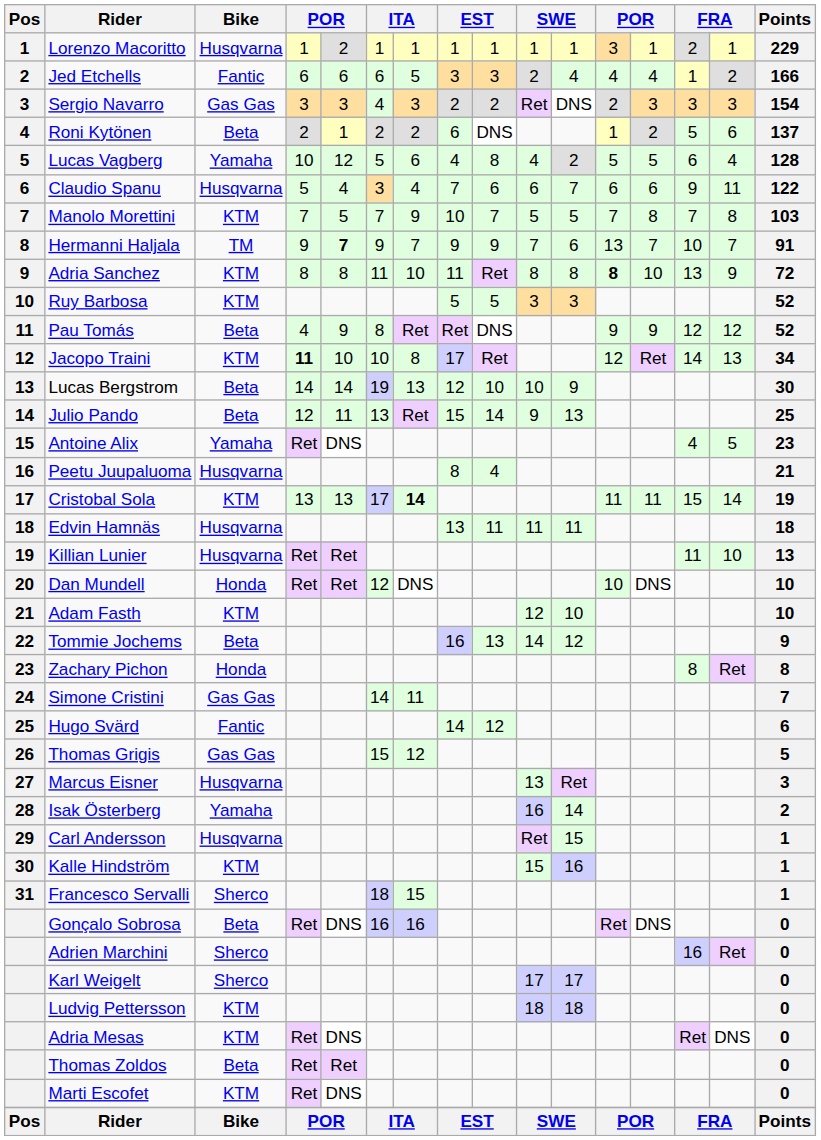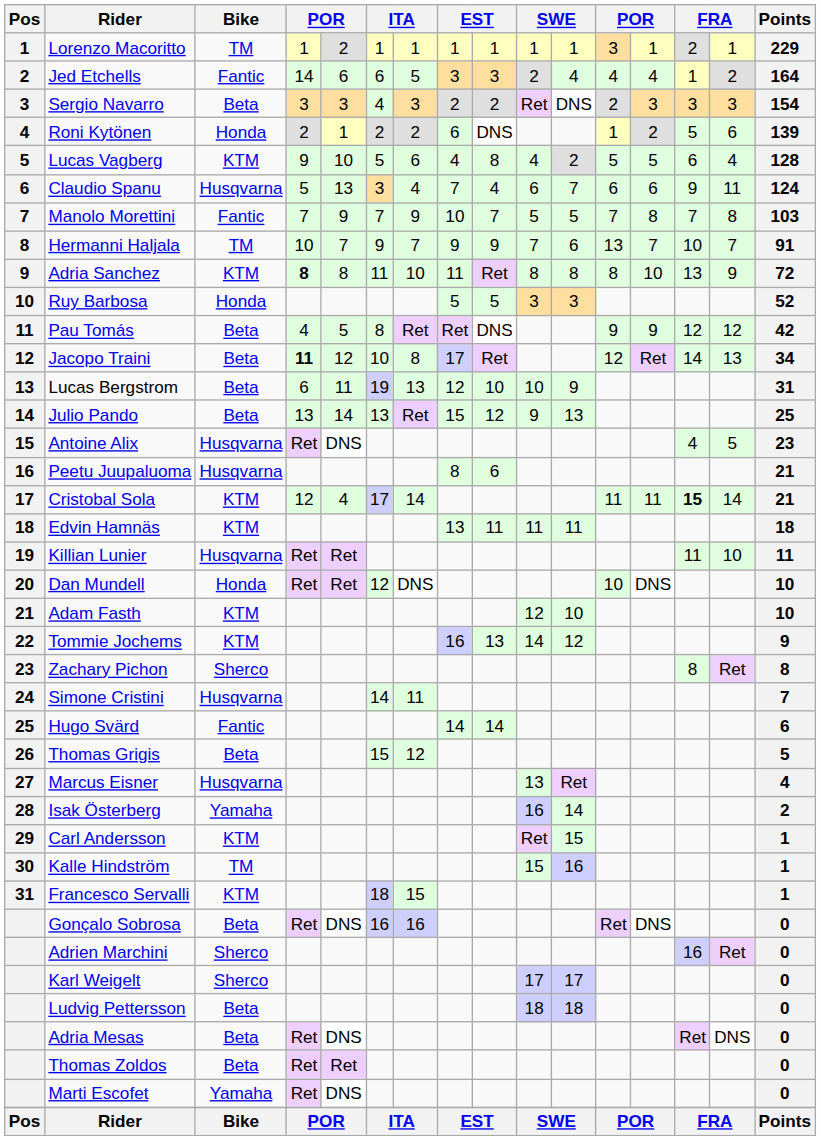 <table class="wikitable" style="font-size: 80%; text-align:center">
 <tr valign="top">
 <th valign="middle">Pos</th>
 <th valign="middle">Rider</th>
 <th valign="middle">Bike</th>
 <th colspan=2><a href='#'>POR</a><br></th>
 <th colspan=2><a href='#'>ITA</a><br></th>
 <th colspan=2><a href='#'>EST</a><br></th>
 <th colspan=2><a href='#'>SWE</a><br></th>
 <th colspan=2><a href='#'>POR</a><br></th>
 <th colspan=2><a href='#'>FRA</a><br></th>
 <th valign="middle">Points</th>
 </tr>
 <tr>
 <th>1</th>
 <td align=left> <a href='#'>Lorenzo Macoritto</a></td>
-<td><a href='#'>Husqvarna</a></td>
+<td><a href='#'>TM</a></td>
 <td style="background:#ffffbf;">1</td>
 <td style="background:#dfdfdf;">2</td>
 <td style="background:#ffffbf;">1</td>
 <td style="background:#ffffbf;">1</td>
 <td style="background:#ffffbf;">1</td>
 <td style="background:#ffffbf;">1</td>
 <td style="background:#ffffbf;">1</td>
 <td style="background:#ffffbf;">1</td>
 <td style="background:#ffdf9f;">3</td>
 <td style="background:#ffffbf;">1</td>
 <td style="background:#dfdfdf;">2</td>
 <td style="background:#ffffbf;">1</td>
 <th>229</th>
 </tr>
 <tr>
 <th>2</th>
 <td align=left> <a href='#'>Jed Etchells</a></td>
 <td><a href='#'>Fantic</a></td>
-<td style="background:#dfffdf;">6</td>
+<td style="background:#dfffdf;">14</td>
 <td style="background:#dfffdf;">6</td>
 <td style="background:#dfffdf;">6</td>
 <td style="background:#dfffdf;">5</td>
 <td style="background:#ffdf9f;">3</td>
 <td style="background:#ffdf9f;">3</td>
 <td style="background:#dfdfdf;">2</td>
 <td style="background:#dfffdf;">4</td>
 <td style="background:#dfffdf;">4</td>
 <td style="background:#dfffdf;">4</td>
 <td style="background:#ffffbf;">1</td>
 <td style="background:#dfdfdf;">2</td>
-<th>166</th>
+<th>164</th>
 </tr>
 <tr>
 <th>3</th>
 <td align=left> <a href='#'>Sergio Navarro</a></td>
-<td><a href='#'>Gas Gas</a></td>
+<td><a href='#'>Beta</a></td>
 <td style="background:#ffdf9f;">3</td>
 <td style="background:#ffdf9f;">3</td>
 <td style="background:#dfffdf;">4</td>
 <td style="background:#ffdf9f;">3</td>
 <td style="background:#dfdfdf;">2</td>
 <td style="background:#dfdfdf;">2</td>
 <td style="background:#efcfff;">Ret</td>
 <td style="background:#ffffff;">DNS</td>
 <td style="background:#dfdfdf;">2</td>
 <td style="background:#ffdf9f;">3</td>
 <td style="background:#ffdf9f;">3</td>
 <td style="background:#ffdf9f;">3</td>
 <th>154</th>
 </tr>
 <tr>
 <th>4</th>
 <td align=left> <a href='#'>Roni Kytönen</a></td>
-<td><a href='#'>Beta</a></td>
+<td><a href='#'>Honda</a></td>
 <td style="background:#dfdfdf;">2</td>
 <td style="background:#ffffbf;">1</td>
 <td style="background:#dfdfdf;">2</td>
 <td style="background:#dfdfdf;">2</td>
 <td style="background:#dfffdf;">6</td>
 <td style="background:#ffffff;">DNS</td>
 <td></td>
 <td></td>
 <td style="background:#ffffbf;">1</td>
 <td style="background:#dfdfdf;">2</td>
 <td style="background:#dfffdf;">5</td>
 <td style="background:#dfffdf;">6</td>
-<th>137</th>
+<th>139</th>
 </tr>
 <tr>
 <th>5</th>
 <td align=left> <a href='#'>Lucas Vagberg</a></td>
-<td><a href='#'>Yamaha</a></td>
+<td><a href='#'>KTM</a></td>
+<td style="background:#dfffdf;">9</td>
 <td style="background:#dfffdf;">10</td>
-<td style="background:#dfffdf;">12</td>
 <td style="background:#dfffdf;">5</td>
 <td style="background:#dfffdf;">6</td>
 <td style="background:#dfffdf;">4</td>
 <td style="background:#dfffdf;">8</td>
 <td style="background:#dfffdf;">4</td>
 <td style="background:#dfdfdf;">2</td>
 <td style="background:#dfffdf;">5</td>
 <td style="background:#dfffdf;">5</td>
 <td style="background:#dfffdf;">6</td>
 <td style="background:#dfffdf;">4</td>
 <th>128</th>
 </tr>
 <tr>
 <th>6</th>
 <td align=left> <a href='#'>Claudio Spanu</a></td>
 <td><a href='#'>Husqvarna</a></td>
 <td style="background:#dfffdf;">5</td>
-<td style="background:#dfffdf;">4</td>
+<td style="background:#dfffdf;">13</td>
 <td style="background:#ffdf9f;">3</td>
 <td style="background:#dfffdf;">4</td>
 <td style="background:#dfffdf;">7</td>
-<td style="background:#dfffdf;">6</td>
+<td style="background:#dfffdf;">4</td>
 <td style="background:#dfffdf;">6</td>
 <td style="background:#dfffdf;">7</td>
 <td style="background:#dfffdf;">6</td>
 <td style="background:#dfffdf;">6</td>
 <td style="background:#dfffdf;">9</td>
 <td style="background:#dfffdf;">11</td>
-<th>122</th>
+<th>124</th>
 </tr>
 <tr>
 <th>7</th>
 <td align=left> <a href='#'>Manolo Morettini</a></td>
-<td><a href='#'>KTM</a></td>
+<td><a href='#'>Fantic</a></td>
 <td style="background:#dfffdf;">7</td>
-<td style="background:#dfffdf;">5</td>
+<td style="background:#dfffdf;">9</td>
 <td style="background:#dfffdf;">7</td>
 <td style="background:#dfffdf;">9</td>
 <td style="background:#dfffdf;">10</td>
 <td style="background:#dfffdf;">7</td>
 <td style="background:#dfffdf;">5</td>
 <td style="background:#dfffdf;">5</td>
 <td style="background:#dfffdf;">7</td>
 <td style="background:#dfffdf;">8</td>
 <td style="background:#dfffdf;">7</td>
 <td style="background:#dfffdf;">8</td>
 <th>103</th>
 </tr>
 <tr>
 <th>8</th>
 <td align=left> <a href='#'>Hermanni Haljala</a></td>
 <td><a href='#'>TM</a></td>
-<td style="background:#dfffdf;">9</td>
-<td style="background:#dfffdf;"><strong>7</strong></td>
+<td style="background:#dfffdf;">10</td>
+<td style="background:#dfffdf;">7</td>
 <td style="background:#dfffdf;">9</td>
 <td style="background:#dfffdf;">7</td>
 <td style="background:#dfffdf;">9</td>
 <td style="background:#dfffdf;">9</td>
 <td style="background:#dfffdf;">7</td>
 <td style="background:#dfffdf;">6</td>
 <td style="background:#dfffdf;">13</td>
 <td style="background:#dfffdf;">7</td>
 <td style="background:#dfffdf;">10</td>
 <td style="background:#dfffdf;">7</td>
 <th>91</th>
 </tr>
 <tr>
 <th>9</th>
 <td align=left> <a href='#'>Adria Sanchez</a></td>
 <td><a href='#'>KTM</a></td>
-<td style="background:#dfffdf;">8</td>
+<td style="background:#dfffdf;"><strong>8</strong></td>
 <td style="background:#dfffdf;">8</td>
 <td style="background:#dfffdf;">11</td>
 <td style="background:#dfffdf;">10</td>
 <td style="background:#dfffdf;">11</td>
 <td style="background:#efcfff;">Ret</td>
 <td style="background:#dfffdf;">8</td>
 <td style="background:#dfffdf;">8</td>
-<td style="background:#dfffdf;"><strong>8</strong></td>
+<td style="background:#dfffdf;">8</td>
 <td style="background:#dfffdf;">10</td>
 <td style="background:#dfffdf;">13</td>
 <td style="background:#dfffdf;">9</td>
 <th>72</th>
 </tr>
 <tr>
 <th>10</th>
 <td align=left> <a href='#'>Ruy Barbosa</a></td>
-<td><a href='#'>KTM</a></td>
+<td><a href='#'>Honda</a></td>
 <td></td>
 <td></td>
 <td></td>
 <td></td>
 <td style="background:#dfffdf;">5</td>
 <td style="background:#dfffdf;">5</td>
 <td style="background:#ffdf9f;">3</td>
 <td style="background:#ffdf9f;">3</td>
 <td></td>
 <td></td>
 <td></td>
 <td></td>
 <th>52</th>
 </tr>
 <tr>
 <th>11</th>
 <td align=left> <a href='#'>Pau Tomás</a></td>
 <td><a href='#'>Beta</a></td>
 <td style="background:#dfffdf;">4</td>
-<td style="background:#dfffdf;">9</td>
+<td style="background:#dfffdf;">5</td>
 <td style="background:#dfffdf;">8</td>
 <td style="background:#efcfff;">Ret</td>
 <td style="background:#efcfff;">Ret</td>
 <td style="background:#ffffff;">DNS</td>
 <td></td>
 <td></td>
 <td style="background:#dfffdf;">9</td>
 <td style="background:#dfffdf;">9</td>
 <td style="background:#dfffdf;">12</td>
 <td style="background:#dfffdf;">12</td>
-<th>52</th>
+<th>42</th>
 </tr>
 <tr>
 <th>12</th>
 <td align=left> <a href='#'>Jacopo Traini</a></td>
-<td><a href='#'>KTM</a></td>
+<td><a href='#'>Beta</a></td>
 <td style="background:#dfffdf;"><strong>11</strong></td>
-<td style="background:#dfffdf;">10</td>
+<td style="background:#dfffdf;">12</td>
 <td style="background:#dfffdf;">10</td>
 <td style="background:#dfffdf;">8</td>
 <td style="background:#cfcfff;">17</td>
 <td style="background:#efcfff;">Ret</td>
 <td></td>
 <td></td>
 <td style="background:#dfffdf;">12</td>
 <td style="background:#efcfff;">Ret</td>
 <td style="background:#dfffdf;">14</td>
 <td style="background:#dfffdf;">13</td>
 <th>34</th>
 </tr>
 <tr>
 <th>13</th>
 <td align=left> Lucas Bergstrom</td>
 <td><a href='#'>Beta</a></td>
-<td style="background:#dfffdf;">14</td>
-<td style="background:#dfffdf;">14</td>
+<td style="background:#dfffdf;">6</td>
+<td style="background:#dfffdf;">11</td>
 <td style="background:#cfcfff;">19</td>
 <td style="background:#dfffdf;">13</td>
 <td style="background:#dfffdf;">12</td>
 <td style="background:#dfffdf;">10</td>
 <td style="background:#dfffdf;">10</td>
 <td style="background:#dfffdf;">9</td>
 <td></td>
 <td></td>
 <td></td>
 <td></td>
-<th>30</th>
+<th>31</th>
 </tr>
 <tr>
 <th>14</th>
 <td align=left> <a href='#'>Julio Pando</a></td>
 <td><a href='#'>Beta</a></td>
-<td style="background:#dfffdf;">12</td>
-<td style="background:#dfffdf;">11</td>
+<td style="background:#dfffdf;">13</td>
+<td style="background:#dfffdf;">14</td>
 <td style="background:#dfffdf;">13</td>
 <td style="background:#efcfff;">Ret</td>
 <td style="background:#dfffdf;">15</td>
-<td style="background:#dfffdf;">14</td>
+<td style="background:#dfffdf;">12</td>
 <td style="background:#dfffdf;">9</td>
 <td style="background:#dfffdf;">13</td>
 <td></td>
 <td></td>
 <td></td>
 <td></td>
 <th>25</th>
 </tr>
 <tr>
 <th>15</th>
 <td align=left> <a href='#'>Antoine Alix</a></td>
-<td><a href='#'>Yamaha</a></td>
+<td><a href='#'>Husqvarna</a></td>
 <td style="background:#efcfff;">Ret</td>
 <td style="background:#ffffff;">DNS</td>
 <td></td>
 <td></td>
 <td></td>
 <td></td>
 <td></td>
 <td></td>
 <td></td>
 <td></td>
 <td style="background:#dfffdf;">4</td>
 <td style="background:#dfffdf;">5</td>
 <th>23</th>
 </tr>
 <tr>
 <th>16</th>
 <td align=left> <a href='#'>Peetu Juupaluoma</a></td>
 <td><a href='#'>Husqvarna</a></td>
 <td></td>
 <td></td>
 <td></td>
 <td></td>
 <td style="background:#dfffdf;">8</td>
-<td style="background:#dfffdf;">4</td>
+<td style="background:#dfffdf;">6</td>
 <td></td>
 <td></td>
 <td></td>
 <td></td>
 <td></td>
 <td></td>
 <th>21</th>
 </tr>
 <tr>
 <th>17</th>
 <td align=left> <a href='#'>Cristobal Sola</a></td>
 <td><a href='#'>KTM</a></td>
-<td style="background:#dfffdf;">13</td>
-<td style="background:#dfffdf;">13</td>
+<td style="background:#dfffdf;">12</td>
+<td style="background:#dfffdf;">4</td>
 <td style="background:#cfcfff;">17</td>
-<td style="background:#dfffdf;"><strong>14</strong></td>
+<td style="background:#dfffdf;">14</td>
 <td></td>
 <td></td>
 <td></td>
 <td></td>
 <td style="background:#dfffdf;">11</td>
 <td style="background:#dfffdf;">11</td>
-<td style="background:#dfffdf;">15</td>
+<td style="background:#dfffdf;"><strong>15</strong></td>
 <td style="background:#dfffdf;">14</td>
-<th>19</th>
+<th>21</th>
 </tr>
 <tr>
 <th>18</th>
 <td align=left> <a href='#'>Edvin Hamnäs</a></td>
-<td><a href='#'>Husqvarna</a></td>
+<td><a href='#'>KTM</a></td>
 <td></td>
 <td></td>
 <td></td>
 <td></td>
 <td style="background:#dfffdf;">13</td>
 <td style="background:#dfffdf;">11</td>
 <td style="background:#dfffdf;">11</td>
 <td style="background:#dfffdf;">11</td>
 <td></td>
 <td></td>
 <td></td>
 <td></td>
 <th>18</th>
 </tr>
 <tr>
 <th>19</th>
 <td align=left> <a href='#'>Killian Lunier</a></td>
 <td><a href='#'>Husqvarna</a></td>
 <td style="background:#efcfff;">Ret</td>
 <td style="background:#efcfff;">Ret</td>
 <td></td>
 <td></td>
 <td></td>
 <td></td>
 <td></td>
 <td></td>
 <td></td>
 <td></td>
 <td style="background:#dfffdf;">11</td>
 <td style="background:#dfffdf;">10</td>
-<th>13</th>
+<th>11</th>
 </tr>
 <tr>
 <th>20</th>
 <td align=left> <a href='#'>Dan Mundell</a></td>
 <td><a href='#'>Honda</a></td>
 <td style="background:#efcfff;">Ret</td>
 <td style="background:#efcfff;">Ret</td>
 <td style="background:#dfffdf;">12</td>
 <td style="background:#ffffff;">DNS</td>
 <td></td>
 <td></td>
 <td></td>
 <td></td>
 <td style="background:#dfffdf;">10</td>
 <td style="background:#ffffff;">DNS</td>
 <td></td>
 <td></td>
 <th>10</th>
 </tr>
 <tr>
 <th>21</th>
 <td align=left> <a href='#'>Adam Fasth</a></td>
 <td><a href='#'>KTM</a></td>
 <td></td>
 <td></td>
 <td></td>
 <td></td>
 <td></td>
 <td></td>
 <td style="background:#dfffdf;">12</td>
 <td style="background:#dfffdf;">10</td>
 <td></td>
 <td></td>
 <td></td>
 <td></td>
 <th>10</th>
 </tr>
 <tr>
 <th>22</th>
 <td align=left> <a href='#'>Tommie Jochems</a></td>
-<td><a href='#'>Beta</a></td>
+<td><a href='#'>KTM</a></td>
 <td></td>
 <td></td>
 <td></td>
 <td></td>
 <td style="background:#cfcfff;">16</td>
 <td style="background:#dfffdf;">13</td>
 <td style="background:#dfffdf;">14</td>
 <td style="background:#dfffdf;">12</td>
 <td></td>
 <td></td>
 <td></td>
 <td></td>
 <th>9</th>
 </tr>
 <tr>
 <th>23</th>
 <td align=left> <a href='#'>Zachary Pichon</a></td>
-<td><a href='#'>Honda</a></td>
+<td><a href='#'>Sherco</a></td>
 <td></td>
 <td></td>
 <td></td>
 <td></td>
 <td></td>
 <td></td>
 <td></td>
 <td></td>
 <td></td>
 <td></td>
 <td style="background:#dfffdf;">8</td>
 <td style="background:#efcfff;">Ret</td>
 <th>8</th>
 </tr>
 <tr>
 <th>24</th>
 <td align=left> <a href='#'>Simone Cristini</a></td>
-<td><a href='#'>Gas Gas</a></td>
+<td><a href='#'>Husqvarna</a></td>
 <td></td>
 <td></td>
 <td style="background:#dfffdf;">14</td>
 <td style="background:#dfffdf;">11</td>
 <td></td>
 <td></td>
 <td></td>
 <td></td>
 <td></td>
 <td></td>
 <td></td>
 <td></td>
 <th>7</th>
 </tr>
 <tr>
 <th>25</th>
 <td align=left> <a href='#'>Hugo Svärd</a></td>
 <td><a href='#'>Fantic</a></td>
 <td></td>
 <td></td>
 <td></td>
 <td></td>
 <td style="background:#dfffdf;">14</td>
-<td style="background:#dfffdf;">12</td>
+<td style="background:#dfffdf;">14</td>
 <td></td>
 <td></td>
 <td></td>
 <td></td>
 <td></td>
 <td></td>
 <th>6</th>
 </tr>
 <tr>
 <th>26</th>
 <td align=left> <a href='#'>Thomas Grigis</a></td>
-<td><a href='#'>Gas Gas</a></td>
+<td><a href='#'>Beta</a></td>
 <td></td>
 <td></td>
 <td style="background:#dfffdf;">15</td>
 <td style="background:#dfffdf;">12</td>
 <td></td>
 <td></td>
 <td></td>
 <td></td>
 <td></td>
 <td></td>
 <td></td>
 <td></td>
 <th>5</th>
 </tr>
 <tr>
 <th>27</th>
 <td align=left> <a href='#'>Marcus Eisner</a></td>
 <td><a href='#'>Husqvarna</a></td>
 <td></td>
 <td></td>
 <td></td>
 <td></td>
 <td></td>
 <td></td>
 <td style="background:#dfffdf;">13</td>
 <td style="background:#efcfff;">Ret</td>
 <td></td>
 <td></td>
 <td></td>
 <td></td>
-<th>3</th>
+<th>4</th>
 </tr>
 <tr>
 <th>28</th>
 <td align=left> <a href='#'>Isak Österberg</a></td>
 <td><a href='#'>Yamaha</a></td>
 <td></td>
 <td></td>
 <td></td>
 <td></td>
 <td></td>
 <td></td>
 <td style="background:#cfcfff;">16</td>
 <td style="background:#dfffdf;">14</td>
 <td></td>
 <td></td>
 <td></td>
 <td></td>
 <th>2</th>
 </tr>
 <tr>
 <th>29</th>
 <td align=left> <a href='#'>Carl Andersson</a></td>
-<td><a href='#'>Husqvarna</a></td>
+<td><a href='#'>KTM</a></td>
 <td></td>
 <td></td>
 <td></td>
 <td></td>
 <td></td>
 <td></td>
 <td style="background:#efcfff;">Ret</td>
 <td style="background:#dfffdf;">15</td>
 <td></td>
 <td></td>
 <td></td>
 <td></td>
 <th>1</th>
 </tr>
 <tr>
 <th>30</th>
 <td align=left> <a href='#'>Kalle Hindström</a></td>
-<td><a href='#'>KTM</a></td>
+<td><a href='#'>TM</a></td>
 <td></td>
 <td></td>
 <td></td>
 <td></td>
 <td></td>
 <td></td>
 <td style="background:#dfffdf;">15</td>
 <td style="background:#cfcfff;">16</td>
 <td></td>
 <td></td>
 <td></td>
 <td></td>
 <th>1</th>
 </tr>
 <tr>
 <th>31</th>
 <td align=left> <a href='#'>Francesco Servalli</a></td>
-<td><a href='#'>Sherco</a></td>
+<td><a href='#'>KTM</a></td>
 <td></td>
 <td></td>
 <td style="background:#cfcfff;">18</td>
 <td style="background:#dfffdf;">15</td>
 <td></td>
 <td></td>
 <td></td>
 <td></td>
 <td></td>
 <td></td>
 <td></td>
 <td></td>
 <th>1</th>
 </tr>
 <tr>
 <th></th>
 <td align=left> <a href='#'>Gonçalo Sobrosa</a></td>
 <td><a href='#'>Beta</a></td>
 <td style="background:#efcfff;">Ret</td>
 <td style="background:#ffffff;">DNS</td>
 <td style="background:#cfcfff;">16</td>
 <td style="background:#cfcfff;">16</td>
 <td></td>
 <td></td>
 <td></td>
 <td></td>
 <td style="background:#efcfff;">Ret</td>
 <td style="background:#ffffff;">DNS</td>
 <td></td>
 <td></td>
 <th>0</th>
 </tr>
 <tr>
 <th></th>
 <td align=left> <a href='#'>Adrien Marchini</a></td>
 <td><a href='#'>Sherco</a></td>
 <td></td>
 <td></td>
 <td></td>
 <td></td>
 <td></td>
 <td></td>
 <td></td>
 <td></td>
 <td></td>
 <td></td>
 <td style="background:#cfcfff;">16</td>
 <td style="background:#efcfff;">Ret</td>
 <th>0</th>
 </tr>
 <tr>
 <th></th>
 <td align=left> <a href='#'>Karl Weigelt</a></td>
 <td><a href='#'>Sherco</a></td>
 <td></td>
 <td></td>
 <td></td>
 <td></td>
 <td></td>
 <td></td>
 <td style="background:#cfcfff;">17</td>
 <td style="background:#cfcfff;">17</td>
 <td></td>
 <td></td>
 <td></td>
 <td></td>
 <th>0</th>
 </tr>
 <tr>
 <th></th>
 <td align=left> <a href='#'>Ludvig Pettersson</a></td>
-<td><a href='#'>KTM</a></td>
+<td><a href='#'>Beta</a></td>
 <td></td>
 <td></td>
 <td></td>
 <td></td>
 <td></td>
 <td></td>
 <td style="background:#cfcfff;">18</td>
 <td style="background:#cfcfff;">18</td>
 <td></td>
 <td></td>
 <td></td>
 <td></td>
 <th>0</th>
 </tr>
 <tr>
 <th></th>
 <td align=left> <a href='#'>Adria Mesas</a></td>
-<td><a href='#'>KTM</a></td>
+<td><a href='#'>Beta</a></td>
 <td style="background:#efcfff;">Ret</td>
 <td style="background:#ffffff;">DNS</td>
 <td></td>
 <td></td>
 <td></td>
 <td></td>
 <td></td>
 <td></td>
 <td></td>
 <td></td>
 <td style="background:#efcfff;">Ret</td>
 <td style="background:#ffffff;">DNS</td>
 <th>0</th>
 </tr>
 <tr>
 <th></th>
 <td align=left> <a href='#'>Thomas Zoldos</a></td>
 <td><a href='#'>Beta</a></td>
 <td style="background:#efcfff;">Ret</td>
 <td style="background:#efcfff;">Ret</td>
 <td></td>
 <td></td>
 <td></td>
 <td></td>
 <td></td>
 <td></td>
 <td></td>
 <td></td>
 <td></td>
 <td></td>
 <th>0</th>
 </tr>
 <tr>
 <th></th>
 <td align=left> <a href='#'>Marti Escofet</a></td>
-<td><a href='#'>KTM</a></td>
+<td><a href='#'>Yamaha</a></td>
 <td style="background:#efcfff;">Ret</td>
 <td style="background:#ffffff;">DNS</td>
 <td></td>
 <td></td>
 <td></td>
 <td></td>
 <td></td>
 <td></td>
 <td></td>
 <td></td>
 <td></td>
 <td></td>
 <th>0</th>
 </tr>
 <tr>
 </tr>
 <tr valign="top">
 <th valign="middle">Pos</th>
 <th valign="middle">Rider</th>
 <th valign="middle">Bike</th>
 <th colspan=2><a href='#'>POR</a><br></th>
 <th colspan=2><a href='#'>ITA</a><br></th>
 <th colspan=2><a href='#'>EST</a><br></th>
 <th colspan=2><a href='#'>SWE</a><br></th>
 <th colspan=2><a href='#'>POR</a><br></th>
 <th colspan=2><a href='#'>FRA</a><br></th>
 <th valign="middle">Points</th>
 </tr>
 <tr>
 </tr>
 </table>
